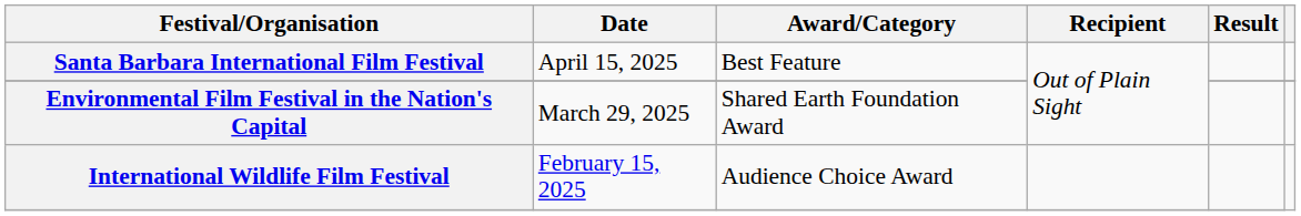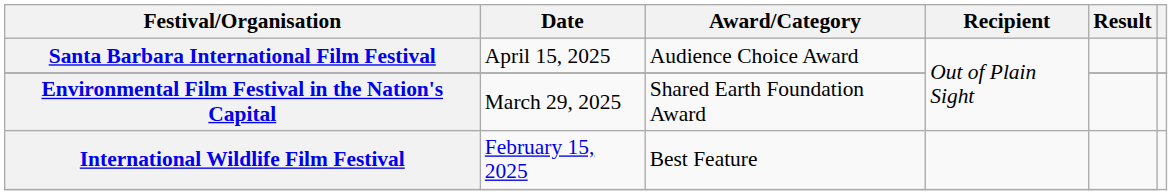 <table class="wikitable sortable plainrowheaders">
 <tr>
 <th>Festival/Organisation</th>
 <th>Date</th>
 <th>Award/Category</th>
 <th>Recipient</th>
 <th>Result</th>
 <th></th>
 </tr>
 <tr>
 <th scope="row"><a href='#'>Santa Barbara International Film Festival</a></th>
 <td>April 15, 2025</td>
-<td>Best Feature</td>
+<td>Audience Choice Award</td>
 <td rowspan=3><em>Out of Plain Sight</em></td>
 <td></td>
 <td align="center"></td>
 </tr>
 <tr>
 </tr>
 <tr>
 <th scope="row"><a href='#'>Environmental Film Festival in the Nation's Capital</a></th>
 <td>March 29, 2025</td>
 <td>Shared Earth Foundation Award</td>
 <td></td>
 <td align="center"></td>
 </tr>
 <tr>
 <th scope="row"><a href='#'>International Wildlife Film Festival</a></th>
 <td><a href='#'>February 15, 2025</a></td>
-<td>Audience Choice Award</td>
+<td>Best Feature</td>
 <td></td>
 <td align="center"></td>
 </tr>
 <tr>
 </tr>
 </table>
